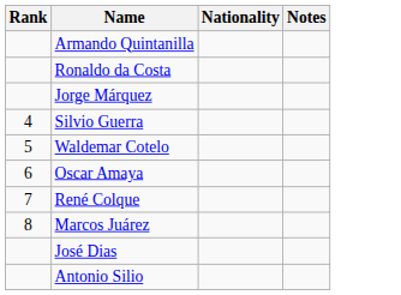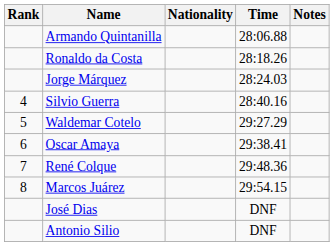 <table class="wikitable sortable" style="text-align:center">
 <tr>
 <th>Rank</th>
 <th>Name</th>
 <th>Nationality</th>
+<th>Time</th>
 <th>Notes</th>
 </tr>
 <tr>
 <td align=center></td>
 <td align=left><a href='#'>Armando Quintanilla</a></td>
 <td align=left></td>
+<td>28:06.88</td>
 <td></td>
 </tr>
 <tr>
 <td align=center></td>
 <td align=left><a href='#'>Ronaldo da Costa</a></td>
 <td align=left></td>
+<td>28:18.26</td>
 <td></td>
 </tr>
 <tr>
 <td align=center></td>
 <td align=left><a href='#'>Jorge Márquez</a></td>
 <td align=left></td>
+<td>28:24.03</td>
 <td></td>
 </tr>
 <tr>
 <td align=center>4</td>
 <td align=left><a href='#'>Silvio Guerra</a></td>
 <td align=left></td>
+<td>28:40.16</td>
 <td></td>
 </tr>
 <tr>
 <td align=center>5</td>
 <td align=left><a href='#'>Waldemar Cotelo</a></td>
 <td align=left></td>
+<td>29:27.29</td>
 <td></td>
 </tr>
 <tr>
 <td align=center>6</td>
 <td align=left><a href='#'>Oscar Amaya</a></td>
 <td align=left></td>
+<td>29:38.41</td>
 <td></td>
 </tr>
 <tr>
 <td align=center>7</td>
 <td align=left><a href='#'>René Colque</a></td>
 <td align=left></td>
+<td>29:48.36</td>
 <td></td>
 </tr>
 <tr>
 <td align=center>8</td>
 <td align=left><a href='#'>Marcos Juárez</a></td>
 <td align=left></td>
+<td>29:54.15</td>
 <td></td>
 </tr>
 <tr>
 <td align=center></td>
 <td align=left><a href='#'>José Dias</a></td>
 <td align=left></td>
+<td>DNF</td>
 <td></td>
 </tr>
 <tr>
 <td align=center></td>
 <td align=left><a href='#'>Antonio Silio</a></td>
 <td align=left></td>
+<td>DNF</td>
 <td></td>
 </tr>
 </table>
